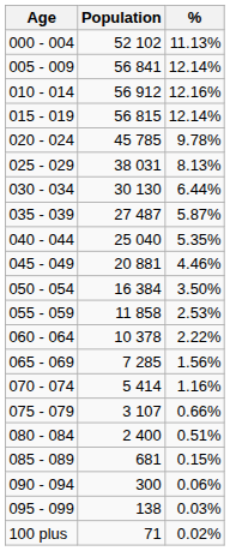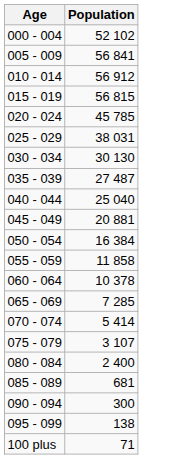 <table class="wikitable" style="font-size: 95%; text-align: right">
 <tr>
 <th>Age</th>
 <th>Population</th>
-<th>%</th>
 </tr>
 <tr>
 <td align=left>000 - 004</td>
 <td>52 102</td>
-<td>11.13%</td>
 </tr>
 <tr>
 <td align=left>005 - 009</td>
 <td>56 841</td>
-<td>12.14%</td>
 </tr>
 <tr>
 <td align=left>010 - 014</td>
 <td>56 912</td>
-<td>12.16%</td>
 </tr>
 <tr>
 <td align=left>015 - 019</td>
 <td>56 815</td>
-<td>12.14%</td>
 </tr>
 <tr>
 <td align=left>020 - 024</td>
 <td>45 785</td>
-<td>9.78%</td>
 </tr>
 <tr>
 <td align=left>025 - 029</td>
 <td>38 031</td>
-<td>8.13%</td>
 </tr>
 <tr>
 <td align=left>030 - 034</td>
 <td>30 130</td>
-<td>6.44%</td>
 </tr>
 <tr>
 <td align=left>035 - 039</td>
 <td>27 487</td>
-<td>5.87%</td>
 </tr>
 <tr>
 <td align=left>040 - 044</td>
 <td>25 040</td>
-<td>5.35%</td>
 </tr>
 <tr>
 <td align=left>045 - 049</td>
 <td>20 881</td>
-<td>4.46%</td>
 </tr>
 <tr>
 <td align=left>050 - 054</td>
 <td>16 384</td>
-<td>3.50%</td>
 </tr>
 <tr>
 <td align=left>055 - 059</td>
 <td>11 858</td>
-<td>2.53%</td>
 </tr>
 <tr>
 <td align=left>060 - 064</td>
 <td>10 378</td>
-<td>2.22%</td>
 </tr>
 <tr>
 <td align=left>065 - 069</td>
 <td>7 285</td>
-<td>1.56%</td>
 </tr>
 <tr>
 <td align=left>070 - 074</td>
 <td>5 414</td>
-<td>1.16%</td>
 </tr>
 <tr>
 <td align=left>075 - 079</td>
 <td>3 107</td>
-<td>0.66%</td>
 </tr>
 <tr>
 <td align=left>080 - 084</td>
 <td>2 400</td>
-<td>0.51%</td>
 </tr>
 <tr>
 <td align=left>085 - 089</td>
 <td>681</td>
-<td>0.15%</td>
 </tr>
 <tr>
 <td align=left>090 - 094</td>
 <td>300</td>
-<td>0.06%</td>
 </tr>
 <tr>
 <td align=left>095 - 099</td>
 <td>138</td>
-<td>0.03%</td>
 </tr>
 <tr>
 <td align=left>100 plus</td>
 <td>71</td>
-<td>0.02%</td>
 </tr>
 </table>
